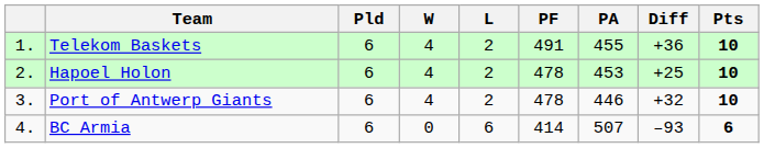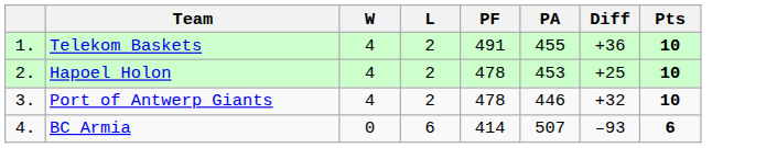 <table class="wikitable" style="text-align:center">
 <tr>
 <th width=25></th>
 <th width=220>Team</th>
-<th width=40>Pld</th>
 <th width=40>W</th>
 <th width=40>L</th>
 <th width=40>PF</th>
 <th width=40>PA</th>
 <th width=40>Diff</th>
 <th width=40>Pts</th>
 </tr>
 <tr bgcolor=ccffcc>
 <td>1.</td>
 <td align=left> <a href='#'>Telekom Baskets</a></td>
-<td>6</td>
 <td>4</td>
 <td>2</td>
 <td>491</td>
 <td>455</td>
 <td>+36</td>
 <td><strong>10</strong></td>
 </tr>
 <tr bgcolor=ccffcc>
 <td>2.</td>
 <td align=left> <a href='#'>Hapoel Holon</a></td>
-<td>6</td>
 <td>4</td>
 <td>2</td>
 <td>478</td>
 <td>453</td>
 <td>+25</td>
 <td><strong>10</strong></td>
 </tr>
 <tr>
 <td>3.</td>
 <td align=left> <a href='#'>Port of Antwerp Giants</a></td>
-<td>6</td>
 <td>4</td>
 <td>2</td>
 <td>478</td>
 <td>446</td>
 <td>+32</td>
 <td><strong>10</strong></td>
 </tr>
 <tr>
 <td>4.</td>
 <td align=left> <a href='#'>BC Armia</a></td>
-<td>6</td>
 <td>0</td>
 <td>6</td>
 <td>414</td>
 <td>507</td>
 <td>–93</td>
 <td><strong>6</strong></td>
 </tr>
 </table>
